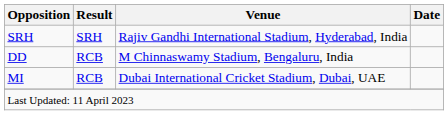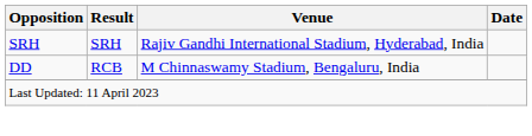 <table class="wikitable">
 <tr>
 <th>Opposition</th>
 <th>Result</th>
 <th>Venue</th>
 <th>Date</th>
 </tr>
 <tr>
 <td><a href='#'>SRH</a></td>
 <td><a href='#'>SRH</a></td>
 <td><a href='#'>Rajiv Gandhi International Stadium</a>, <a href='#'>Hyderabad</a>, India</td>
 <td></td>
 </tr>
 <tr>
 <td><a href='#'>DD</a></td>
 <td><a href='#'>RCB</a></td>
 <td><a href='#'>M Chinnaswamy Stadium</a>, <a href='#'>Bengaluru</a>, India</td>
 <td></td>
 </tr>
 <tr>
-<td><a href='#'>MI</a></td>
-<td><a href='#'>RCB</a></td>
-<td><a href='#'>Dubai International Cricket Stadium</a>, <a href='#'>Dubai</a>, UAE</td>
-<td></td>
-</tr>
-<tr>
 </tr>
 <tr class=sortbottom>
 <td colspan=4><small>Last Updated: 11 April 2023</small></td>
 </tr>
 </table>
